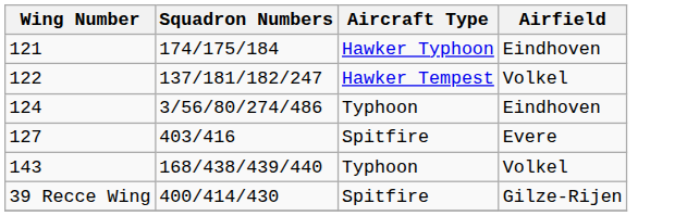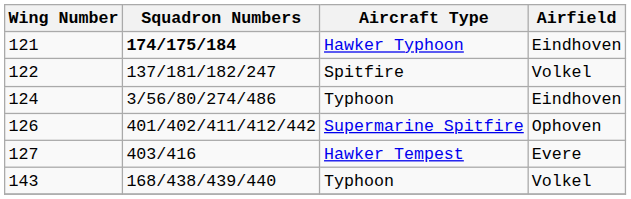 <table class="wikitable">
 <tr>
 <th>Wing Number</th>
 <th>Squadron Numbers</th>
 <th>Aircraft Type</th>
 <th>Airfield</th>
 </tr>
 <tr>
 <td>121</td>
-<td>174/175/184</td>
+<td><strong>174/175/184</strong></td>
 <td><a href='#'>Hawker Typhoon</a></td>
 <td>Eindhoven</td>
 </tr>
 <tr>
 <td>122</td>
 <td>137/181/182/247</td>
-<td><a href='#'>Hawker Tempest</a></td>
+<td>Spitfire</td>
 <td>Volkel</td>
 </tr>
 <tr>
 <td>124</td>
 <td>3/56/80/274/486</td>
 <td>Typhoon</td>
 <td>Eindhoven</td>
 </tr>
 <tr>
+<td>126</td>
+<td>401/402/411/412/442</td>
+<td><a href='#'>Supermarine Spitfire</a></td>
+<td>Ophoven</td>
+</tr>
+<tr>
 <td>127</td>
 <td>403/416</td>
-<td>Spitfire</td>
+<td><a href='#'>Hawker Tempest</a></td>
 <td>Evere</td>
 </tr>
 <tr>
 <td>143</td>
 <td>168/438/439/440</td>
 <td>Typhoon</td>
 <td>Volkel</td>
 </tr>
 <tr>
-<td>39 Recce Wing</td>
-<td>400/414/430</td>
-<td>Spitfire</td>
-<td>Gilze-Rijen</td>
-</tr>
-<tr>
 </tr>
 </table>
